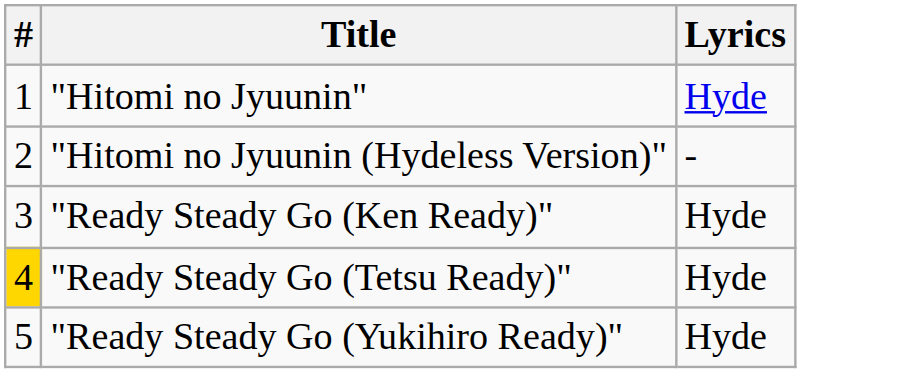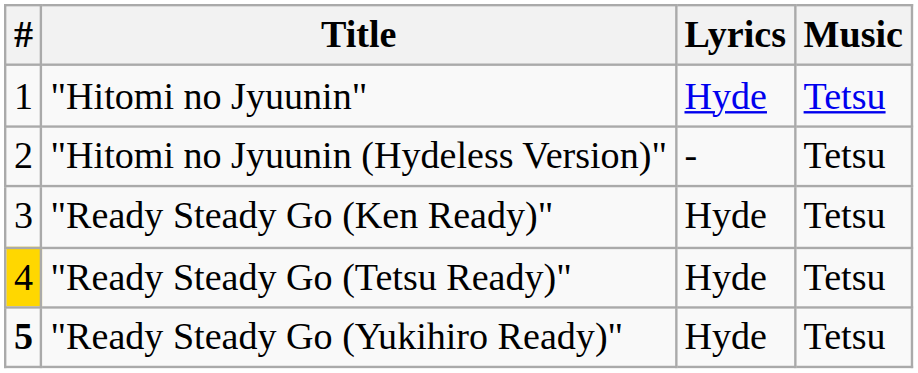 <table class="wikitable">
 <tr>
 <th>#</th>
 <th>Title</th>
 <th>Lyrics</th>
+<th>Music</th>
 </tr>
 <tr>
 <td>1</td>
 <td>"Hitomi no Jyuunin"</td>
 <td><a href='#'>Hyde</a></td>
+<td><a href='#'>Tetsu</a></td>
 </tr>
 <tr>
 <td>2</td>
 <td>"Hitomi no Jyuunin (Hydeless Version)"</td>
 <td>‐</td>
+<td>Tetsu</td>
 </tr>
 <tr>
 <td>3</td>
 <td>"Ready Steady Go (Ken Ready)"</td>
 <td>Hyde</td>
+<td>Tetsu</td>
 </tr>
 <tr>
 <td style="background: gold;">4</td>
 <td>"Ready Steady Go (Tetsu Ready)"</td>
 <td>Hyde</td>
+<td>Tetsu</td>
 </tr>
 <tr>
-<td>5</td>
+<td><strong>5</strong></td>
 <td>"Ready Steady Go (Yukihiro Ready)"</td>
 <td>Hyde</td>
+<td>Tetsu</td>
 </tr>
 </table>
